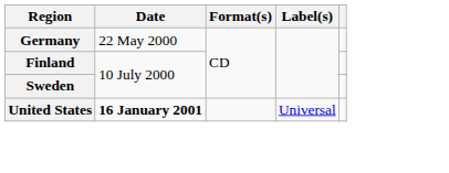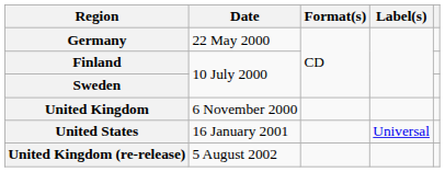 <table class="wikitable plainrowheaders">
 <tr>
 <th scope="col">Region</th>
 <th scope="col">Date</th>
 <th scope="col">Format(s)</th>
 <th scope="col">Label(s)</th>
 <th scope="col"></th>
 </tr>
 <tr>
 <th scope="row">Germany</th>
 <td>22 May 2000</td>
 <td rowspan="3">CD</td>
 <td rowspan="3"></td>
 <td></td>
 </tr>
 <tr>
 <th scope="row">Finland</th>
 <td rowspan="2">10 July 2000</td>
 <td></td>
 </tr>
 <tr>
 <th scope="row">Sweden</th>
 <td></td>
 </tr>
 <tr>
+<th scope="row">United Kingdom</th>
+<td>6 November 2000</td>
+<td></td>
+<td></td>
+<td></td>
+</tr>
+<tr>
 <th scope="row">United States</th>
-<td><strong>16 January 2001</strong></td>
+<td>16 January 2001</td>
 <td></td>
 <td><a href='#'>Universal</a></td>
 <td></td>
 </tr>
+<tr>
+<th scope="row">United Kingdom (re-release)</th>
+<td>5 August 2002</td>
+<td></td>
+<td></td>
+<td></td>
+</tr>
 </table>
